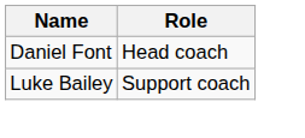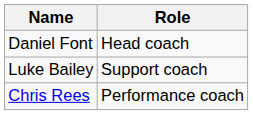 <table class="wikitable">
 <tr>
 <th>Name</th>
 <th>Role</th>
 </tr>
 <tr>
 <td> Daniel Font</td>
 <td>Head coach</td>
 </tr>
 <tr>
 <td> Luke Bailey</td>
 <td>Support coach</td>
 </tr>
+<tr>
+<td> <a href='#'>Chris Rees</a></td>
+<td>Performance coach</td>
+</tr>
 </table>
